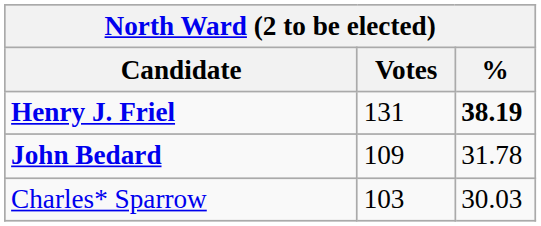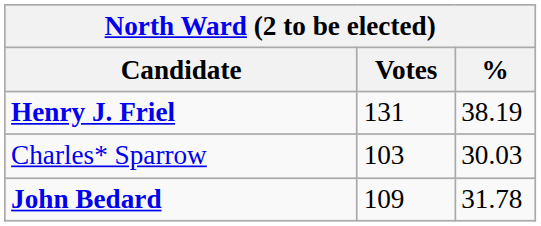 <table class="wikitable">
 <tr>
 <th colspan="3"><a href='#'>North Ward</a> (2 to be elected)</th>
 </tr>
 <tr>
 <th style="width: 200px">Candidate</th>
 <th style="width: 50px">Votes</th>
 <th style="width: 40px">%</th>
 </tr>
 <tr>
 <td><strong><a href='#'>Henry J. Friel</a></strong></td>
 <td>131</td>
-<td><strong>38.19</strong></td>
+<td>38.19</td>
+</tr>
+<tr>
+<td><a href='#'>Charles* Sparrow</a></td>
+<td>103</td>
+<td>30.03</td>
 </tr>
 <tr>
 <td><strong><a href='#'>John Bedard</a></strong></td>
 <td>109</td>
 <td>31.78</td>
 </tr>
-<tr>
-<td><a href='#'>Charles* Sparrow</a></td>
-<td>103</td>
-<td>30.03</td>
-</tr>
 </table>
